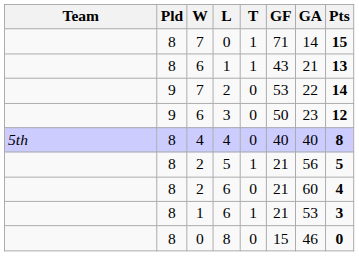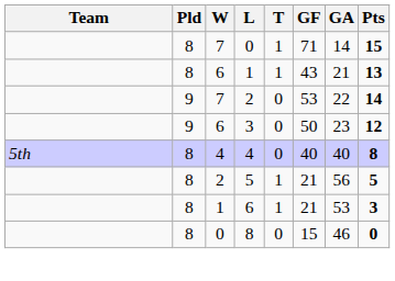 <table class="wikitable">
 <tr>
 <th bgcolor="#efefef" width="150">Team</th>
 <th bgcolor="#efefef" width="20">Pld</th>
 <th bgcolor="#efefef" width="20">W</th>
 <th bgcolor="#efefef" width="20">L</th>
 <th bgcolor="#efefef" width="20">T</th>
 <th bgcolor="#efefef" width="20">GF</th>
 <th bgcolor="#efefef" width="20">GA</th>
 <th bgcolor="#efefef" width="20">Pts</th>
 </tr>
 <tr align=center>
 <td align=left></td>
 <td>8</td>
 <td>7</td>
 <td>0</td>
 <td>1</td>
 <td>71</td>
 <td>14</td>
 <td><strong>15</strong></td>
 </tr>
 <tr align=center>
 <td align=left></td>
 <td>8</td>
 <td>6</td>
 <td>1</td>
 <td>1</td>
 <td>43</td>
 <td>21</td>
 <td><strong>13</strong></td>
 </tr>
 <tr align=center>
 <td align=left></td>
 <td>9</td>
 <td>7</td>
 <td>2</td>
 <td>0</td>
 <td>53</td>
 <td>22</td>
 <td><strong>14</strong></td>
 </tr>
 <tr align=center>
 <td align=left></td>
 <td>9</td>
 <td>6</td>
 <td>3</td>
 <td>0</td>
 <td>50</td>
 <td>23</td>
 <td><strong>12</strong></td>
 </tr>
 <tr align=center bgcolor="ccccff">
 <td align=left> <em>5th</em></td>
 <td>8</td>
 <td>4</td>
 <td>4</td>
 <td>0</td>
 <td>40</td>
 <td>40</td>
 <td><strong>8</strong></td>
 </tr>
 <tr align=center>
 <td align=left></td>
 <td>8</td>
 <td>2</td>
 <td>5</td>
 <td>1</td>
 <td>21</td>
 <td>56</td>
 <td><strong>5</strong></td>
 </tr>
 <tr align=center>
 <td align=left></td>
 <td>8</td>
-<td>2</td>
-<td>6</td>
-<td>0</td>
-<td>21</td>
-<td>60</td>
-<td><strong>4</strong></td>
-</tr>
-<tr align=center>
-<td align=left></td>
-<td>8</td>
 <td>1</td>
 <td>6</td>
 <td>1</td>
 <td>21</td>
 <td>53</td>
 <td><strong>3</strong></td>
 </tr>
 <tr align=center>
 <td align=left></td>
 <td>8</td>
 <td>0</td>
 <td>8</td>
 <td>0</td>
 <td>15</td>
 <td>46</td>
 <td><strong>0</strong></td>
 </tr>
 </table>
